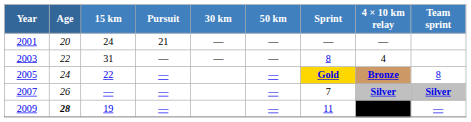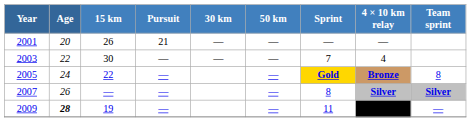 <table class="wikitable" style="font-size:95%; text-align:center; border:grey solid 1px; border-collapse:collapse; background:#ffffff;">
 <tr>
 <th style="background-color:#369; color:white; width:60px;"> Year </th>
 <th style="background-color:#369; color:white; width:40px;"> Age </th>
 <th style="background-color:#4180be; color:white; width:75px;"> 15 km </th>
 <th style="background-color:#4180be; color:white; width:75px;"> Pursuit </th>
 <th style="background-color:#4180be; color:white; width:75px;"> 30 km </th>
 <th style="background-color:#4180be; color:white; width:75px;"> 50 km </th>
 <th style="background-color:#4180be; color:white; width:75px;"> Sprint </th>
 <th style="background-color:#4180be; color:white; width:75px;"> 4 × 10 km <br> relay </th>
 <th style="background-color:#4180be; color:white; width:75px;"> Team <br> sprint </th>
 </tr>
 <tr>
 <td><a href='#'>2001</a></td>
 <td><em>20</em></td>
-<td>24</td>
+<td>26</td>
 <td>21</td>
 <td>—</td>
 <td>—</td>
 <td>—</td>
 <td>—</td>
 <td></td>
 </tr>
 <tr>
 <td><a href='#'>2003</a></td>
 <td><em>22</em></td>
-<td>31</td>
+<td>30</td>
 <td>—</td>
 <td>—</td>
 <td>—</td>
-<td><a href='#'>8</a></td>
+<td>7</td>
 <td>4</td>
 <td></td>
 </tr>
 <tr>
 <td><a href='#'>2005</a></td>
 <td><em>24</em></td>
 <td><a href='#'>22</a></td>
 <td><a href='#'>—</a></td>
 <td></td>
 <td><a href='#'>—</a></td>
 <td bgcolor=gold><a href='#'><strong>Gold</strong></a></td>
 <td bgcolor=cc9966><a href='#'><strong>Bronze</strong></a></td>
 <td><a href='#'>8</a></td>
 </tr>
 <tr>
 <td><a href='#'>2007</a></td>
 <td><em>26</em></td>
 <td><a href='#'>—</a></td>
 <td><a href='#'>—</a></td>
 <td></td>
 <td><a href='#'>—</a></td>
-<td>7</td>
+<td><a href='#'>8</a></td>
 <td bgcolor=silver><a href='#'><strong>Silver</strong></a></td>
 <td bgcolor=silver><a href='#'><strong>Silver</strong></a></td>
 </tr>
 <tr>
 <td><a href='#'>2009</a></td>
 <td><strong><em>28</em></strong></td>
 <td><a href='#'>19</a></td>
 <td><a href='#'>—</a></td>
 <td></td>
 <td><a href='#'>—</a></td>
 <td><a href='#'>11</a></td>
 <td style="background:#000; color:#fff;"><a href='#'><span></span></a></td>
 <td><a href='#'>—</a></td>
 </tr>
 <tr>
 </tr>
 </table>
